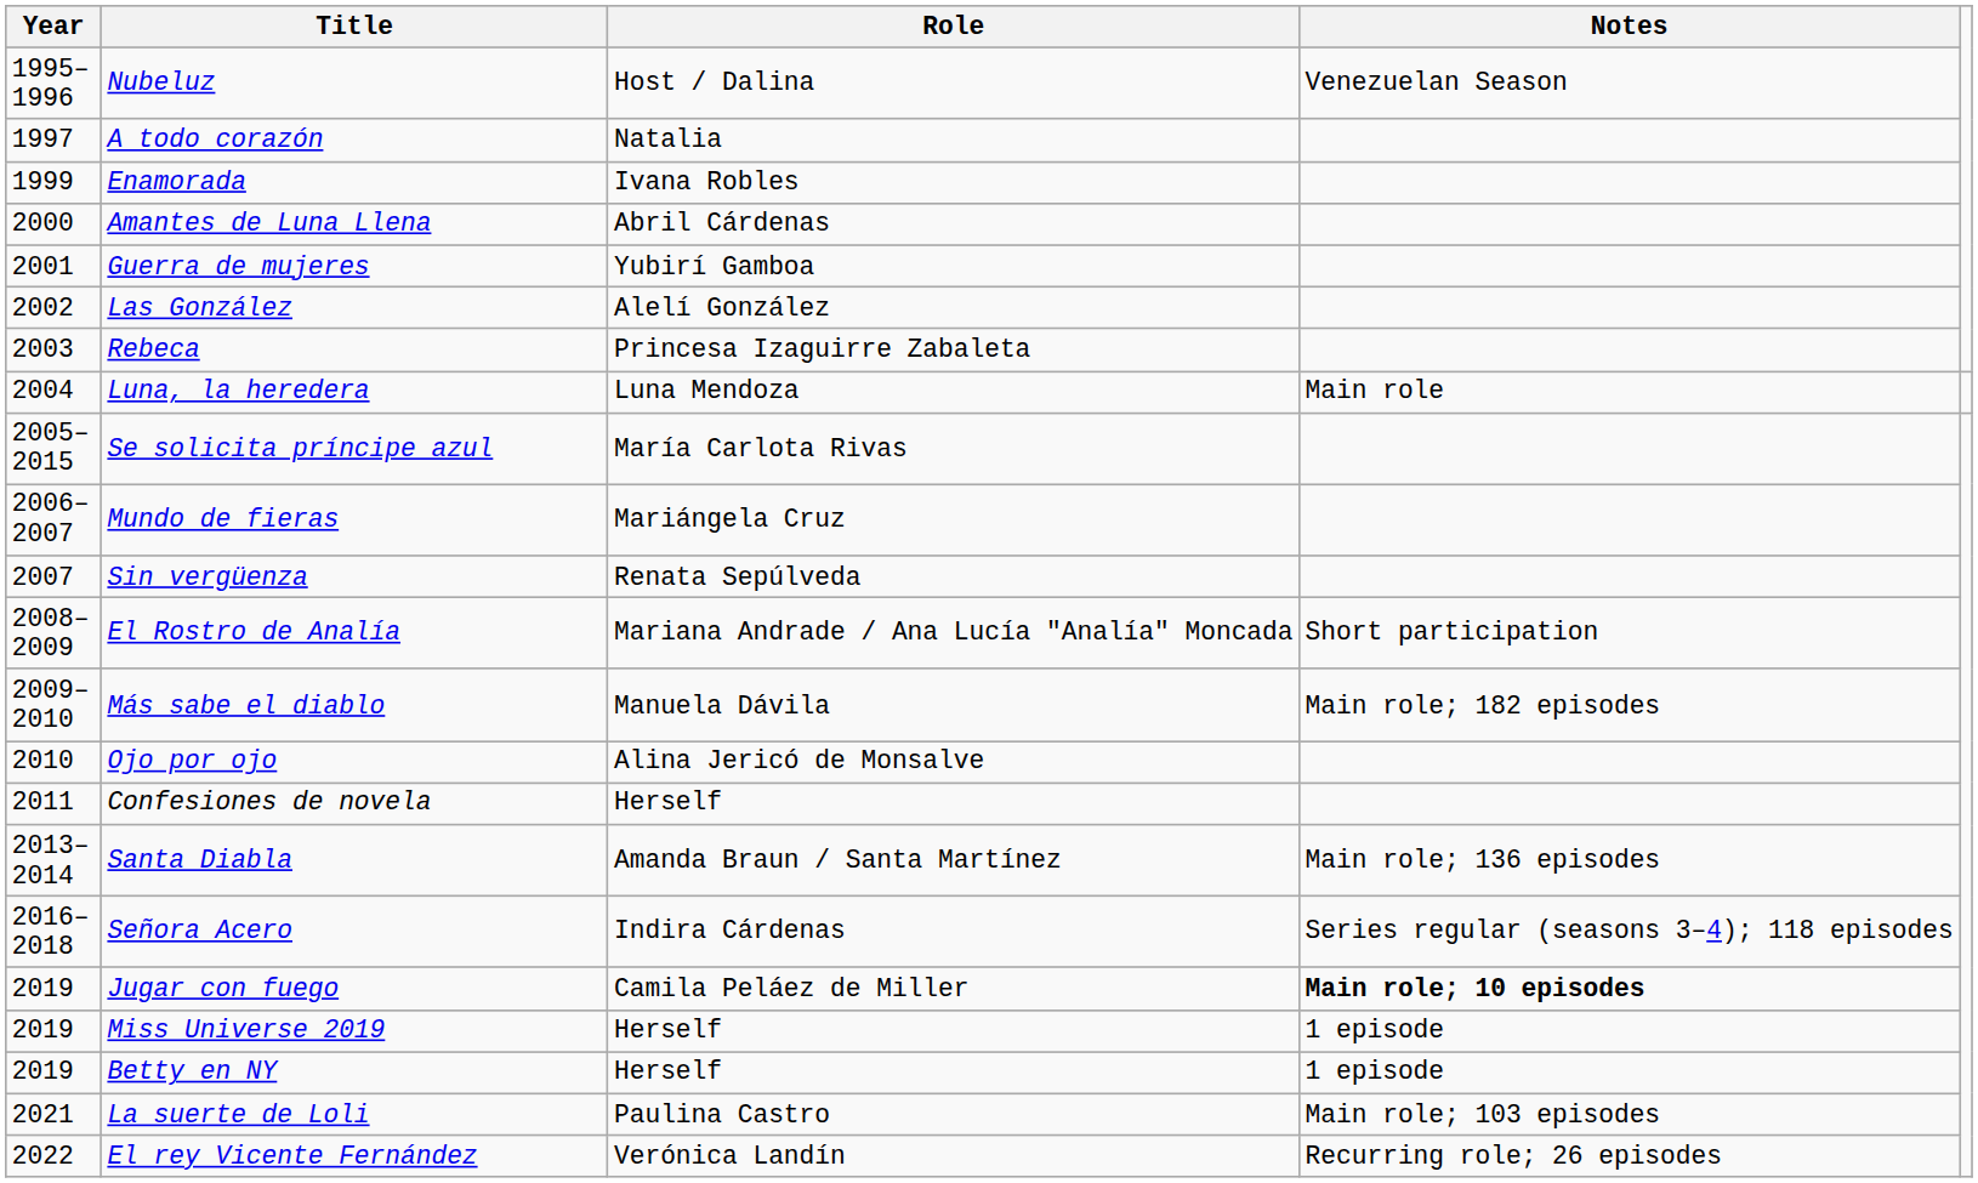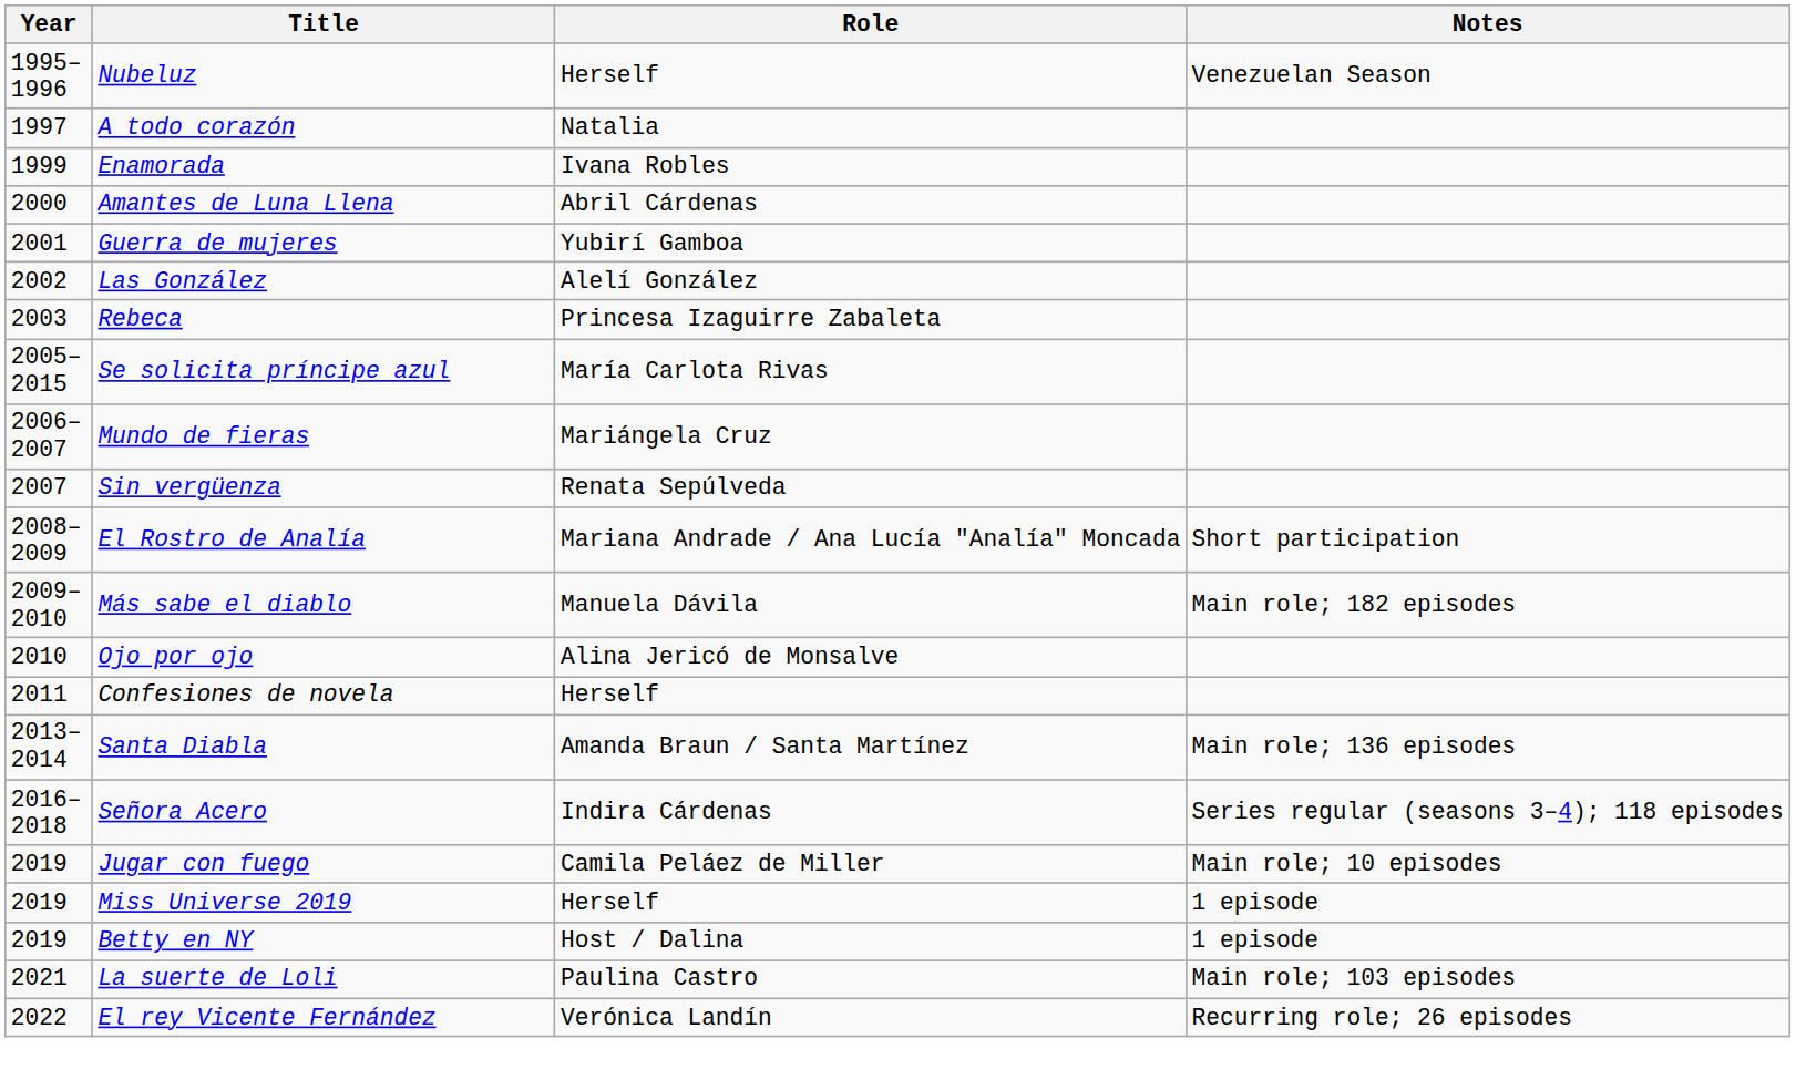 <table class="wikitable sortable">
 <tr>
 <th width="42">Year</th>
 <th width="250">Title</th>
 <th>Role</th>
 <th class="unsortable">Notes</th>
 </tr>
 <tr>
 <td>1995–1996</td>
 <td><em><a href='#'>Nubeluz</a></em></td>
-<td>Host / Dalina</td>
+<td>Herself</td>
 <td>Venezuelan Season</td>
 </tr>
 <tr>
 <td>1997</td>
 <td><em><a href='#'>A todo corazón</a></em></td>
 <td>Natalia</td>
 <td></td>
 </tr>
 <tr>
 <td>1999</td>
 <td><em><a href='#'>Enamorada</a></em></td>
 <td>Ivana Robles</td>
 <td></td>
 </tr>
 <tr>
 <td>2000</td>
 <td><em><a href='#'>Amantes de Luna Llena</a></em></td>
 <td>Abril Cárdenas</td>
 <td></td>
 </tr>
 <tr>
 <td>2001</td>
 <td><em><a href='#'>Guerra de mujeres</a></em></td>
 <td>Yubirí Gamboa</td>
 <td></td>
 </tr>
 <tr>
 <td>2002</td>
 <td><em><a href='#'>Las González</a></em></td>
 <td>Alelí González</td>
 <td></td>
 </tr>
 <tr>
 <td>2003</td>
 <td><em><a href='#'>Rebeca</a></em></td>
 <td>Princesa Izaguirre Zabaleta</td>
-<td></td>
-</tr>
-<tr>
-<td>2004</td>
-<td><em><a href='#'>Luna, la heredera</a></em></td>
-<td>Luna Mendoza</td>
-<td>Main role</td>
 <td></td>
 </tr>
 <tr>
 <td>2005–2015</td>
 <td><em><a href='#'>Se solicita príncipe azul</a></em></td>
 <td>María Carlota Rivas</td>
 <td></td>
 </tr>
 <tr>
 <td>2006–2007</td>
 <td><em><a href='#'>Mundo de fieras</a></em></td>
 <td>Mariángela Cruz</td>
 <td></td>
 </tr>
 <tr>
 <td>2007</td>
 <td><em><a href='#'>Sin vergüenza</a></em></td>
 <td>Renata Sepúlveda</td>
 <td></td>
 </tr>
 <tr>
 <td>2008–2009</td>
 <td><em><a href='#'>El Rostro de Analía</a></em></td>
 <td>Mariana Andrade / Ana Lucía "Analía" Moncada</td>
 <td>Short participation</td>
 </tr>
 <tr>
 <td>2009–2010</td>
 <td><em><a href='#'>Más sabe el diablo</a></em></td>
 <td>Manuela Dávila</td>
 <td>Main role; 182 episodes</td>
 </tr>
 <tr>
 <td>2010</td>
 <td><em><a href='#'>Ojo por ojo</a></em></td>
 <td>Alina Jericó de Monsalve</td>
 <td></td>
 </tr>
 <tr>
 <td>2011</td>
 <td><em>Confesiones de novela</em></td>
 <td>Herself</td>
 <td></td>
 </tr>
 <tr>
 <td>2013–2014</td>
 <td><em><a href='#'>Santa Diabla</a></em></td>
 <td>Amanda Braun / Santa Martínez</td>
 <td>Main role; 136 episodes</td>
 </tr>
 <tr>
 <td>2016–2018</td>
 <td><em><a href='#'>Señora Acero</a></em></td>
 <td>Indira Cárdenas</td>
 <td>Series regular (seasons 3–<a href='#'>4</a>); 118 episodes</td>
 </tr>
 <tr>
 <td>2019</td>
 <td><em><a href='#'>Jugar con fuego</a></em></td>
 <td>Camila Peláez de Miller</td>
-<td><strong>Main role; 10 episodes</strong></td>
+<td>Main role; 10 episodes</td>
 </tr>
 <tr>
 <td>2019</td>
 <td><em><a href='#'>Miss Universe 2019</a></em></td>
 <td>Herself</td>
 <td>1 episode</td>
 </tr>
 <tr>
 <td>2019</td>
 <td><em><a href='#'>Betty en NY</a></em></td>
-<td>Herself</td>
+<td>Host / Dalina</td>
 <td>1 episode</td>
 </tr>
 <tr>
 <td>2021</td>
 <td><em><a href='#'>La suerte de Loli</a></em></td>
 <td>Paulina Castro</td>
 <td>Main role; 103 episodes</td>
 </tr>
 <tr>
 <td>2022</td>
 <td><em><a href='#'>El rey Vicente Fernández</a></em></td>
 <td>Verónica Landín</td>
 <td>Recurring role; 26 episodes</td>
 </tr>
 </table>
